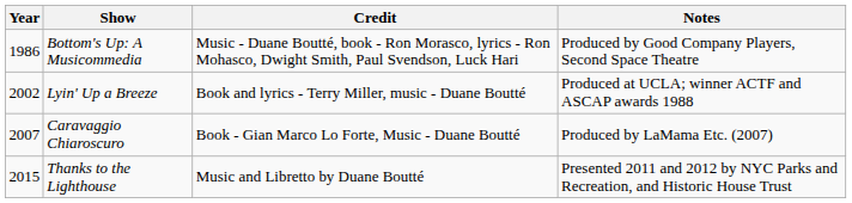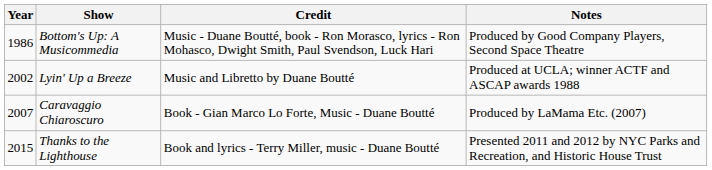 <table class="wikitable">
 <tr>
 <th>Year</th>
 <th>Show</th>
 <th>Credit</th>
 <th>Notes</th>
 </tr>
 <tr>
 <td>1986</td>
 <td><em>Bottom's Up: A Musicommedia</em></td>
 <td>Music - Duane Boutté, book - Ron Morasco, lyrics - Ron Mohasco, Dwight Smith, Paul Svendson, Luck Hari</td>
 <td>Produced by Good Company Players, Second Space Theatre</td>
 </tr>
 <tr>
 <td>2002</td>
 <td><em>Lyin' Up a Breeze</em></td>
-<td>Book and lyrics - Terry Miller, music - Duane Boutté</td>
+<td>Music and Libretto by Duane Boutté</td>
 <td>Produced at UCLA; winner ACTF and ASCAP awards 1988</td>
 </tr>
 <tr>
 <td>2007</td>
 <td><em>Caravaggio Chiaroscuro</em></td>
 <td>Book - Gian Marco Lo Forte, Music - Duane Boutté</td>
 <td>Produced by LaMama Etc. (2007)</td>
 </tr>
 <tr>
 <td>2015</td>
 <td><em>Thanks to the Lighthouse</em></td>
-<td>Music and Libretto by Duane Boutté</td>
+<td>Book and lyrics - Terry Miller, music - Duane Boutté</td>
 <td>Presented 2011 and 2012 by NYC Parks and Recreation, and Historic House Trust</td>
 </tr>
 </table>
